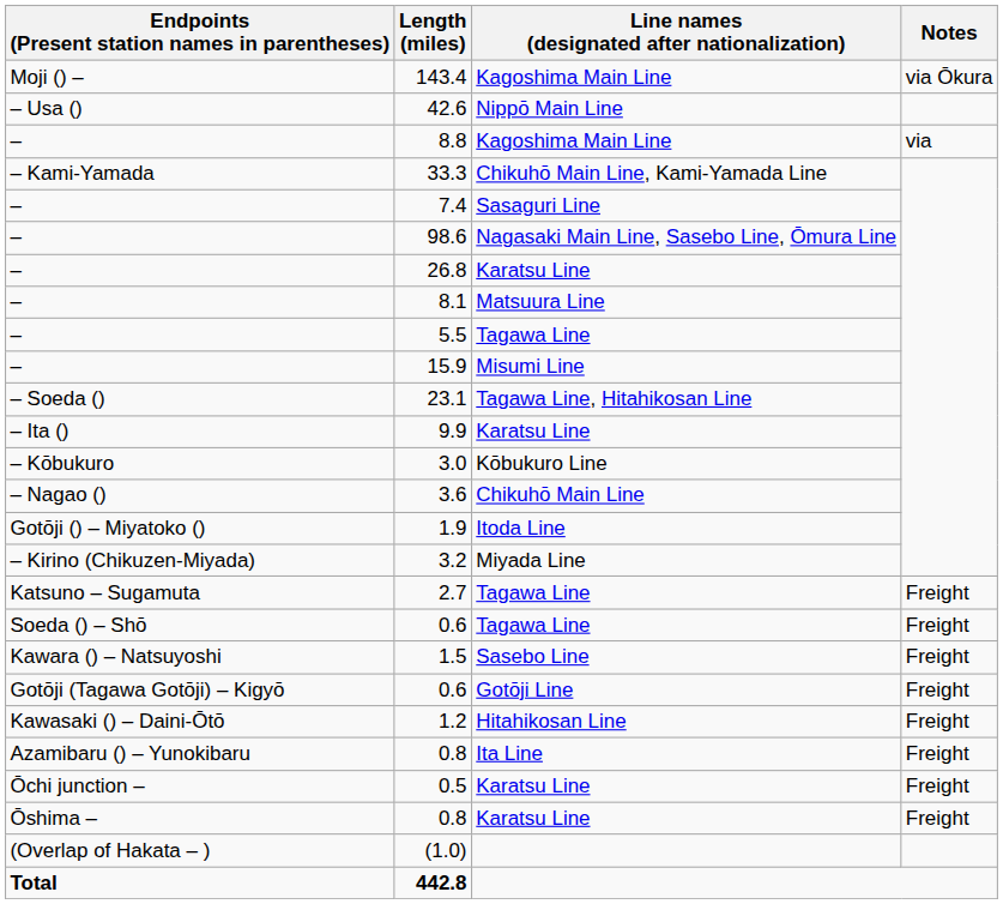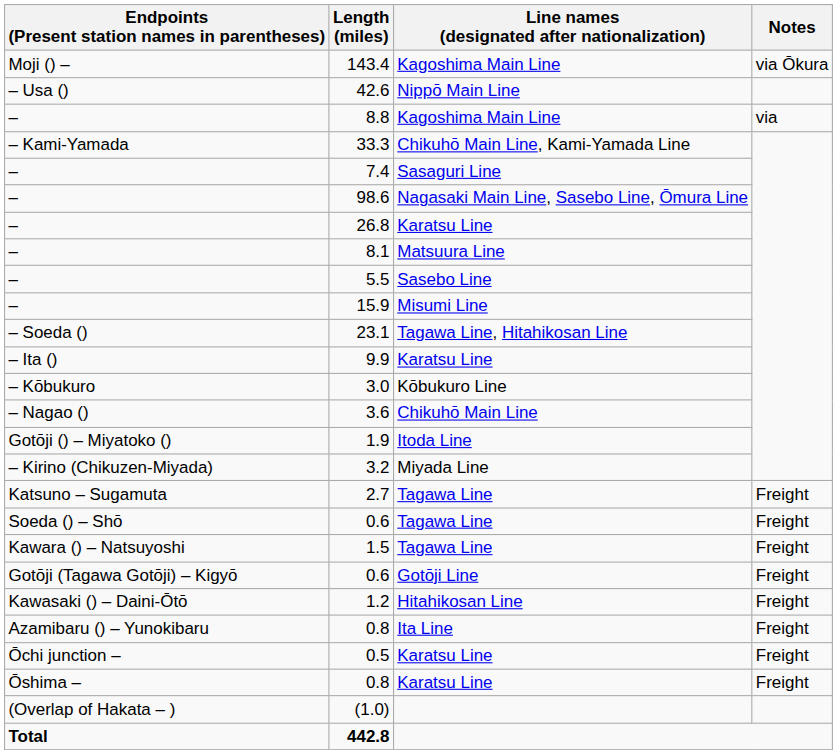 <table class=wikitable>
 <tr>
 <th>Endpoints<br>(Present station names in parentheses)</th>
 <th>Length<br>(miles)</th>
 <th>Line names<br>(designated after nationalization)</th>
 <th>Notes</th>
 </tr>
 <tr>
 <td>Moji () – </td>
 <td style="text-align:right">143.4</td>
 <td><a href='#'>Kagoshima Main Line</a></td>
 <td>via Ōkura</td>
 </tr>
 <tr>
 <td> – Usa ()</td>
 <td style="text-align:right">42.6</td>
 <td><a href='#'>Nippō Main Line</a></td>
 </tr>
 <tr>
 <td> – </td>
 <td style="text-align:right">8.8</td>
 <td><a href='#'>Kagoshima Main Line</a></td>
 <td>via </td>
 </tr>
 <tr>
 <td> – Kami-Yamada</td>
 <td style="text-align:right">33.3</td>
 <td><a href='#'>Chikuhō Main Line</a>, Kami-Yamada Line</td>
 </tr>
 <tr>
 <td> – </td>
 <td style="text-align:right">7.4</td>
 <td><a href='#'>Sasaguri Line</a></td>
 </tr>
 <tr>
 <td> – </td>
 <td style="text-align:right">98.6</td>
 <td><a href='#'>Nagasaki Main Line</a>, <a href='#'>Sasebo Line</a>, <a href='#'>Ōmura Line</a></td>
 </tr>
 <tr>
 <td> – </td>
 <td style="text-align:right">26.8</td>
 <td><a href='#'>Karatsu Line</a></td>
 </tr>
 <tr>
 <td> – </td>
 <td style="text-align:right">8.1</td>
 <td><a href='#'>Matsuura Line</a></td>
 </tr>
 <tr>
 <td> – </td>
 <td style="text-align:right">5.5</td>
-<td><a href='#'>Tagawa Line</a></td>
+<td><a href='#'>Sasebo Line</a></td>
 </tr>
 <tr>
 <td> – </td>
 <td style="text-align:right">15.9</td>
 <td><a href='#'>Misumi Line</a></td>
 </tr>
 <tr>
 <td> – Soeda ()</td>
 <td style="text-align:right">23.1</td>
 <td><a href='#'>Tagawa Line</a>, <a href='#'>Hitahikosan Line</a></td>
 </tr>
 <tr>
 <td> – Ita ()</td>
 <td style="text-align:right">9.9</td>
 <td><a href='#'>Karatsu Line</a></td>
 </tr>
 <tr>
 <td> – Kōbukuro</td>
 <td style="text-align:right">3.0</td>
 <td>Kōbukuro Line</td>
 </tr>
 <tr>
 <td> – Nagao	()</td>
 <td style="text-align:right">3.6</td>
 <td><a href='#'>Chikuhō Main Line</a></td>
 </tr>
 <tr>
 <td>Gotōji () – Miyatoko ()</td>
 <td style="text-align:right">1.9</td>
 <td><a href='#'>Itoda Line</a></td>
 </tr>
 <tr>
 <td> – Kirino (Chikuzen-Miyada)</td>
 <td style="text-align:right">3.2</td>
 <td>Miyada Line</td>
 </tr>
 <tr>
 <td>Katsuno – Sugamuta</td>
 <td style="text-align:right">2.7</td>
 <td><a href='#'>Tagawa Line</a></td>
 <td>Freight</td>
 </tr>
 <tr>
 <td>Soeda () – Shō</td>
 <td style="text-align:right">0.6</td>
 <td><a href='#'>Tagawa Line</a></td>
 <td>Freight</td>
 </tr>
 <tr>
 <td>Kawara	() – Natsuyoshi</td>
 <td style="text-align:right">1.5</td>
-<td><a href='#'>Sasebo Line</a></td>
+<td><a href='#'>Tagawa Line</a></td>
 <td>Freight</td>
 </tr>
 <tr>
 <td>Gotōji (Tagawa Gotōji) – Kigyō</td>
 <td style="text-align:right">0.6</td>
 <td><a href='#'>Gotōji Line</a></td>
 <td>Freight</td>
 </tr>
 <tr>
 <td>Kawasaki () – Daini-Ōtō</td>
 <td style="text-align:right">1.2</td>
 <td><a href='#'>Hitahikosan Line</a></td>
 <td>Freight</td>
 </tr>
 <tr>
 <td>Azamibaru () – Yunokibaru</td>
 <td style="text-align:right">0.8</td>
 <td><a href='#'>Ita Line</a></td>
 <td>Freight</td>
 </tr>
 <tr>
 <td>Ōchi junction – </td>
 <td style="text-align:right">0.5</td>
 <td><a href='#'>Karatsu Line</a></td>
 <td>Freight</td>
 </tr>
 <tr>
 <td>Ōshima – </td>
 <td style="text-align:right">0.8</td>
 <td><a href='#'>Karatsu Line</a></td>
 <td>Freight</td>
 </tr>
 <tr>
 <td>(Overlap of Hakata – )</td>
 <td style="text-align:right">(1.0)</td>
 <td></td>
 <td></td>
 </tr>
 <tr>
 <td><strong>Total</strong></td>
 <td style="text-align:right"><strong>442.8</strong></td>
 </tr>
 </table>
